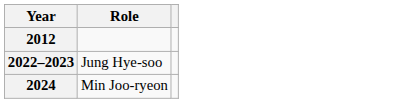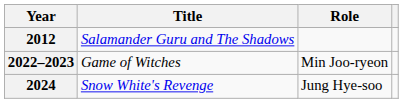 <table class="wikitable plainrowheaders sortable">
 <tr>
 <th scope="col">Year</th>
+<th scope="col">Title</th>
 <th scope="col">Role</th>
 <th scope="col" class="unsortable"></th>
 </tr>
 <tr>
 <th scope="row">2012</th>
+<td><em><a href='#'>Salamander Guru and The Shadows</a></em></td>
 <td></td>
 <td style="text-align:center"></td>
 </tr>
 <tr>
 <th scope="row">2022–2023</th>
-<td>Jung Hye-soo</td>
+<td><em>Game of Witches</em></td>
+<td>Min Joo-ryeon</td>
 <td style="text-align:center"></td>
 </tr>
 <tr>
 <th scope="row">2024</th>
-<td>Min Joo-ryeon</td>
+<td><em><a href='#'>Snow White's Revenge</a></em></td>
+<td>Jung Hye-soo</td>
 <td style="text-align:center"></td>
 </tr>
 </table>
